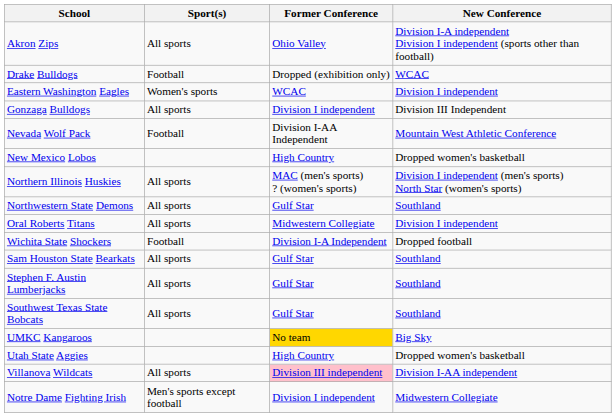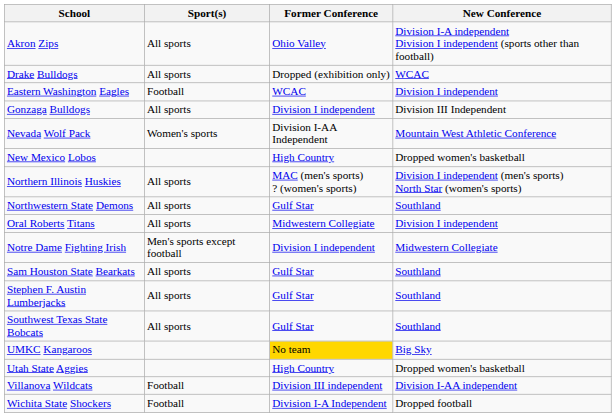 <table class="wikitable sortable">
 <tr>
 <th>School</th>
 <th>Sport(s)</th>
 <th>Former Conference</th>
 <th>New Conference</th>
 </tr>
 <tr>
 <td><a href='#'>Akron</a> <a href='#'>Zips</a></td>
 <td>All sports</td>
 <td><a href='#'>Ohio Valley</a></td>
 <td><a href='#'>Division I-A independent</a><br><a href='#'>Division I independent</a> (sports other than football)</td>
 </tr>
 <tr>
 <td><a href='#'>Drake</a> <a href='#'>Bulldogs</a></td>
-<td>Football</td>
+<td>All sports</td>
 <td>Dropped (exhibition only)</td>
 <td><a href='#'>WCAC</a></td>
 </tr>
 <tr>
 <td><a href='#'>Eastern Washington</a> <a href='#'>Eagles</a></td>
-<td>Women's sports</td>
+<td>Football</td>
 <td><a href='#'>WCAC</a></td>
 <td><a href='#'>Division I independent</a></td>
 </tr>
 <tr>
 <td><a href='#'>Gonzaga</a> <a href='#'>Bulldogs</a></td>
 <td>All sports</td>
 <td><a href='#'>Division I independent</a></td>
 <td>Division III Independent</td>
 </tr>
 <tr>
 <td><a href='#'>Nevada</a> <a href='#'>Wolf Pack</a></td>
-<td>Football</td>
+<td>Women's sports</td>
 <td>Division I-AA Independent</td>
 <td><a href='#'>Mountain West Athletic Conference</a></td>
 </tr>
 <tr>
 <td><a href='#'>New Mexico</a> <a href='#'>Lobos</a></td>
 <td></td>
 <td><a href='#'>High Country</a></td>
 <td>Dropped women's basketball</td>
 </tr>
 <tr>
 <td><a href='#'>Northern Illinois</a> <a href='#'>Huskies</a></td>
 <td>All sports</td>
 <td><a href='#'>MAC</a> (men's sports)<br>? (women's sports)</td>
 <td><a href='#'>Division I independent</a> (men's sports)<br><a href='#'>North Star</a> (women's sports)</td>
 </tr>
 <tr>
 <td><a href='#'>Northwestern State</a> <a href='#'>Demons</a></td>
 <td>All sports</td>
 <td><a href='#'>Gulf Star</a></td>
 <td><a href='#'>Southland</a></td>
 </tr>
 <tr>
 <td><a href='#'>Oral Roberts</a> <a href='#'>Titans</a></td>
 <td>All sports</td>
 <td><a href='#'>Midwestern Collegiate</a></td>
 <td><a href='#'>Division I independent</a></td>
 </tr>
 <tr>
-<td><a href='#'>Wichita State</a> <a href='#'>Shockers</a></td>
-<td>Football</td>
-<td><a href='#'>Division I-A Independent</a></td>
-<td>Dropped football</td>
+<td><a href='#'>Notre Dame</a> <a href='#'>Fighting Irish</a></td>
+<td>Men's sports except football</td>
+<td><a href='#'>Division I independent</a></td>
+<td><a href='#'>Midwestern Collegiate</a></td>
 </tr>
 <tr>
 <td><a href='#'>Sam Houston State</a> <a href='#'>Bearkats</a></td>
 <td>All sports</td>
 <td><a href='#'>Gulf Star</a></td>
 <td><a href='#'>Southland</a></td>
 </tr>
 <tr>
 <td><a href='#'>Stephen F. Austin</a> <a href='#'>Lumberjacks</a></td>
 <td>All sports</td>
 <td><a href='#'>Gulf Star</a></td>
 <td><a href='#'>Southland</a></td>
 </tr>
 <tr>
 <td><a href='#'>Southwest Texas State</a> <a href='#'>Bobcats</a></td>
 <td>All sports</td>
 <td><a href='#'>Gulf Star</a></td>
 <td><a href='#'>Southland</a></td>
 </tr>
 <tr>
 <td><a href='#'>UMKC</a> <a href='#'>Kangaroos</a></td>
 <td></td>
 <td style="background: gold;">No team</td>
 <td><a href='#'>Big Sky</a></td>
 </tr>
 <tr>
 <td><a href='#'>Utah State</a> <a href='#'>Aggies</a></td>
 <td></td>
 <td><a href='#'>High Country</a></td>
 <td>Dropped women's basketball</td>
 </tr>
 <tr>
 <td><a href='#'>Villanova</a> <a href='#'>Wildcats</a></td>
-<td>All sports</td>
-<td style="background: pink;"><a href='#'>Division III independent</a></td>
+<td>Football</td>
+<td><a href='#'>Division III independent</a></td>
 <td><a href='#'>Division I-AA independent</a></td>
 </tr>
 <tr>
-<td><a href='#'>Notre Dame</a> <a href='#'>Fighting Irish</a></td>
-<td>Men's sports except football</td>
-<td><a href='#'>Division I independent</a></td>
-<td><a href='#'>Midwestern Collegiate</a></td>
+<td><a href='#'>Wichita State</a> <a href='#'>Shockers</a></td>
+<td>Football</td>
+<td><a href='#'>Division I-A Independent</a></td>
+<td>Dropped football</td>
 </tr>
 </table>
